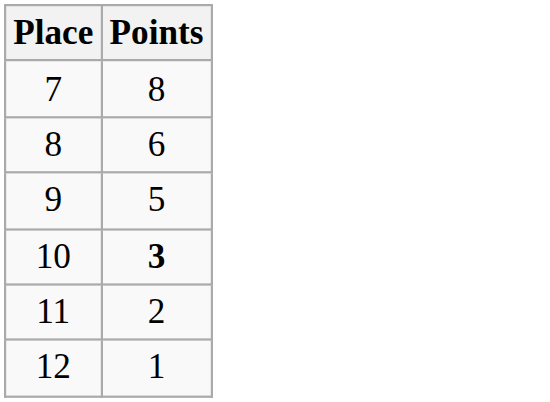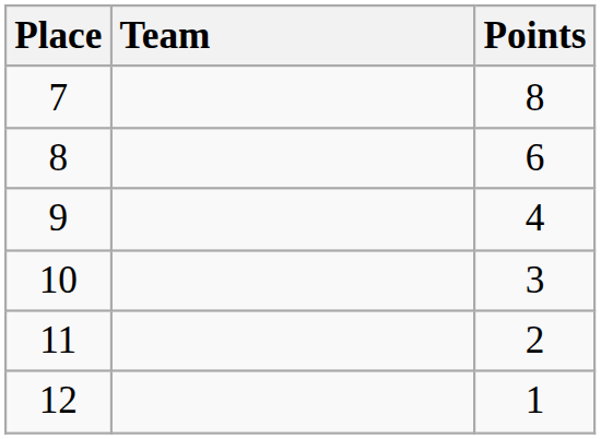 <table class="wikitable" style="text-align:center; padding-bottom:0;">
 <tr>
 <th>Place</th>
+<th style="width:9em; text-align:left;">Team</th>
 <th>Points</th>
 </tr>
 <tr>
 <td>7</td>
+<td align=left></td>
 <td>8</td>
 </tr>
 <tr>
 <td>8</td>
+<td align=left></td>
 <td>6</td>
 </tr>
 <tr>
 <td>9</td>
-<td>5</td>
+<td align=left></td>
+<td>4</td>
 </tr>
 <tr>
 <td>10</td>
-<td><strong>3</strong></td>
+<td align=left></td>
+<td>3</td>
 </tr>
 <tr>
 <td>11</td>
+<td align=left></td>
 <td>2</td>
 </tr>
 <tr>
 <td>12</td>
+<td align=left></td>
 <td>1</td>
 </tr>
 </table>
